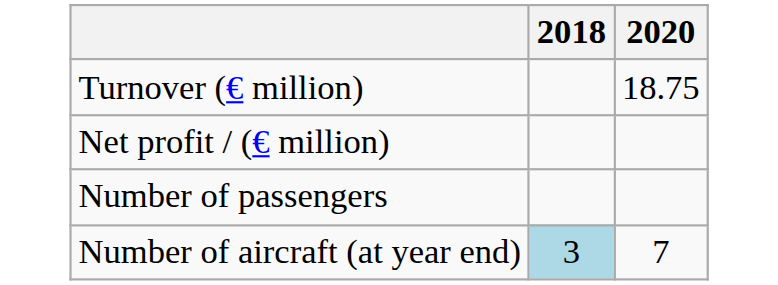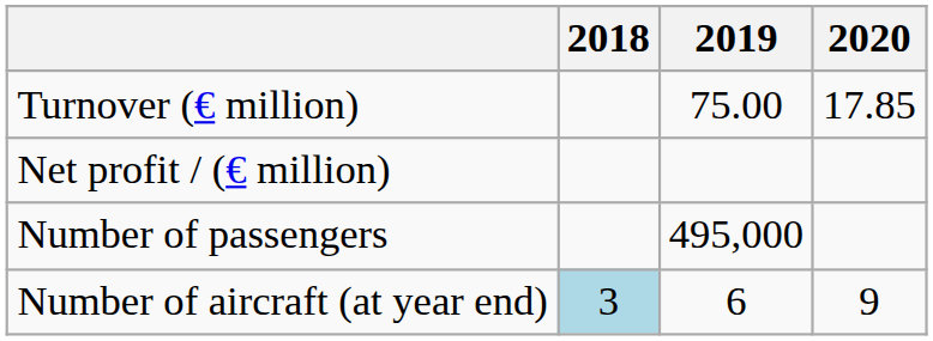 <table class="wikitable"  style="margin:1em auto;">
 <tr>
 <th></th>
 <th>2018</th>
+<th>2019</th>
 <th>2020</th>
 </tr>
 <tr>
 <td>Turnover (<a href='#'>€</a> million)</td>
 <td align=center></td>
-<td align=center>18.75</td>
+<td align=center>75.00</td>
+<td align=center>17.85</td>
 </tr>
 <tr>
 <td>Net profit /  (<a href='#'>€</a> million)</td>
+<td align=center></td>
 <td align=center></td>
 <td align=center></td>
 </tr>
 <tr>
 <td>Number of passengers</td>
 <td align=center></td>
+<td align=center>495,000</td>
 <td align=center></td>
 </tr>
 <tr>
 <td>Number of aircraft (at year end)</td>
 <td align=center style="background: lightblue;">3</td>
-<td align=center>7</td>
+<td align=center>6</td>
+<td align=center>9</td>
 </tr>
 </table>
